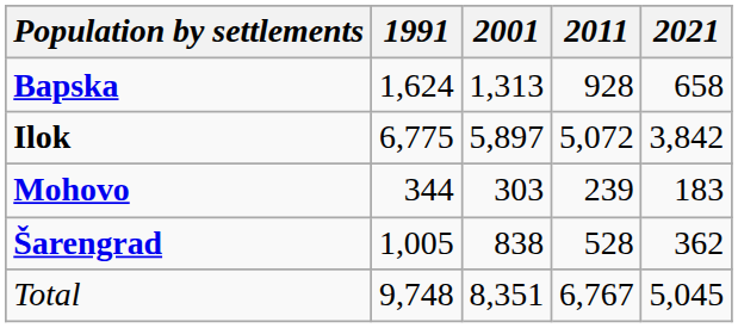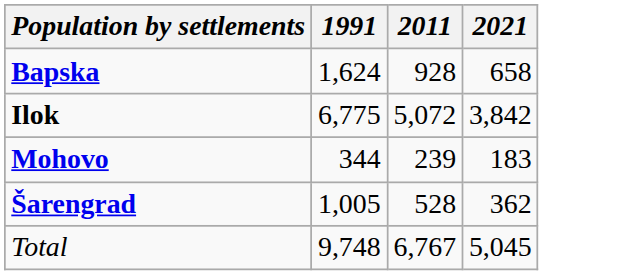 <table class="wikitable sortable">
 <tr>
 <th><em>Population by settlements</em></th>
 <th><em>1991</em></th>
-<th><em>2001</em></th>
 <th><em>2011</em></th>
 <th><em>2021</em></th>
 </tr>
 <tr>
 <td><strong><a href='#'>Bapska</a></strong></td>
 <td align="right">1,624</td>
-<td align="right">1,313</td>
 <td align="right">928</td>
 <td align="right">658</td>
 </tr>
 <tr>
 <td><strong>Ilok</strong></td>
 <td align="right">6,775</td>
-<td align="right">5,897</td>
 <td align="right">5,072</td>
 <td align="right">3,842</td>
 </tr>
 <tr>
 <td><strong><a href='#'>Mohovo</a></strong></td>
 <td align="right">344</td>
-<td align="right">303</td>
 <td align="right">239</td>
 <td align="right">183</td>
 </tr>
 <tr>
 <td><strong><a href='#'>Šarengrad</a></strong></td>
 <td align="right">1,005</td>
-<td align="right">838</td>
 <td align="right">528</td>
 <td align="right">362</td>
 </tr>
 <tr>
 <td><em>Total</em></td>
 <td align="right">9,748</td>
-<td align="right">8,351</td>
 <td align="right">6,767</td>
 <td align="right">5,045</td>
 </tr>
 </table>
